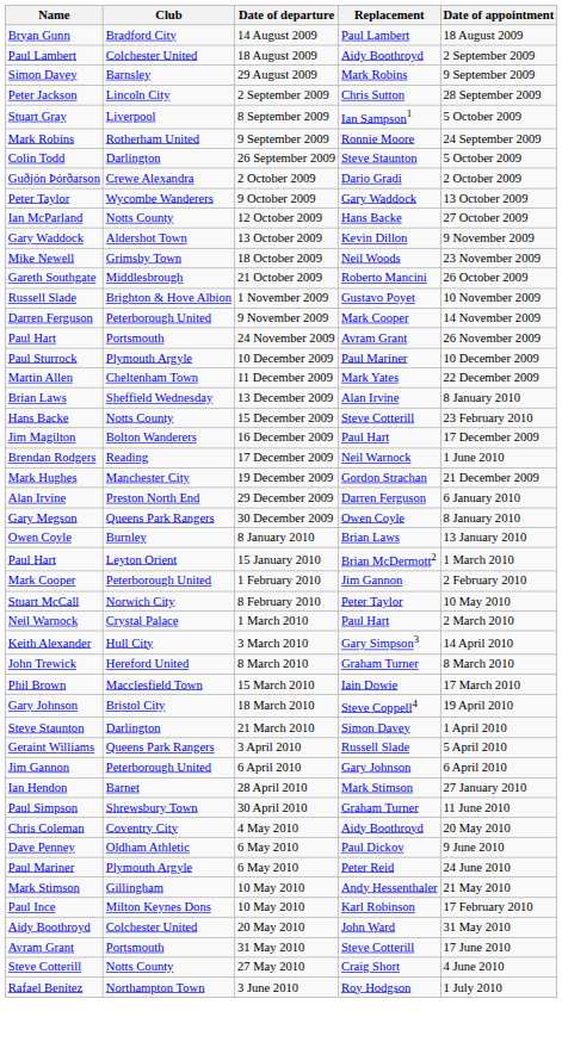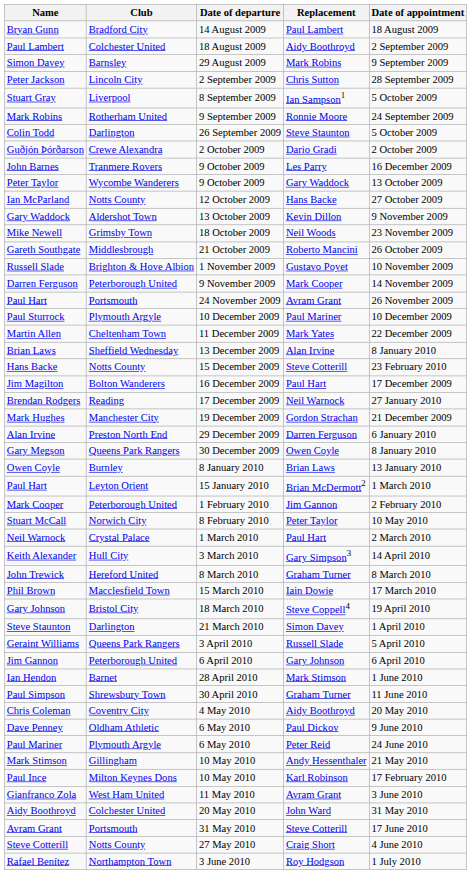 <table class="wikitable">
 <tr>
 <th>Name</th>
 <th>Club</th>
 <th>Date of departure</th>
 <th>Replacement</th>
 <th>Date of appointment</th>
 </tr>
 <tr>
 <td><a href='#'>Bryan Gunn</a></td>
 <td><a href='#'>Bradford City</a></td>
 <td>14 August 2009</td>
 <td><a href='#'>Paul Lambert</a></td>
 <td>18 August 2009</td>
 </tr>
 <tr>
 <td><a href='#'>Paul Lambert</a></td>
 <td><a href='#'>Colchester United</a></td>
 <td>18 August 2009</td>
 <td><a href='#'>Aidy Boothroyd</a></td>
 <td>2 September 2009</td>
 </tr>
 <tr>
 <td><a href='#'>Simon Davey</a></td>
 <td><a href='#'>Barnsley</a></td>
 <td>29 August 2009</td>
 <td><a href='#'>Mark Robins</a></td>
 <td>9 September 2009</td>
 </tr>
 <tr>
 <td><a href='#'>Peter Jackson</a></td>
 <td><a href='#'>Lincoln City</a></td>
 <td>2 September 2009</td>
 <td><a href='#'>Chris Sutton</a></td>
 <td>28 September 2009</td>
 </tr>
 <tr>
 <td><a href='#'>Stuart Gray</a></td>
 <td><a href='#'>Liverpool</a></td>
 <td>8 September 2009</td>
 <td><a href='#'>Ian Sampson</a><sup>1</sup></td>
 <td>5 October 2009</td>
 </tr>
 <tr>
 <td><a href='#'>Mark Robins</a></td>
 <td><a href='#'>Rotherham United</a></td>
 <td>9 September 2009</td>
 <td><a href='#'>Ronnie Moore</a></td>
 <td>24 September 2009</td>
 </tr>
 <tr>
 <td><a href='#'>Colin Todd</a></td>
 <td><a href='#'>Darlington</a></td>
 <td>26 September 2009</td>
 <td><a href='#'>Steve Staunton</a></td>
 <td>5 October 2009</td>
 </tr>
 <tr>
 <td><a href='#'>Guðjón Þórðarson</a></td>
 <td><a href='#'>Crewe Alexandra</a></td>
 <td>2 October 2009</td>
 <td><a href='#'>Dario Gradi</a></td>
 <td>2 October 2009</td>
+</tr>
+<tr>
+<td><a href='#'>John Barnes</a></td>
+<td><a href='#'>Tranmere Rovers</a></td>
+<td>9 October 2009</td>
+<td><a href='#'>Les Parry</a></td>
+<td>16 December 2009</td>
 </tr>
 <tr>
 <td><a href='#'>Peter Taylor</a></td>
 <td><a href='#'>Wycombe Wanderers</a></td>
 <td>9 October 2009</td>
 <td><a href='#'>Gary Waddock</a></td>
 <td>13 October 2009</td>
 </tr>
 <tr>
 <td><a href='#'>Ian McParland</a></td>
 <td><a href='#'>Notts County</a></td>
 <td>12 October 2009</td>
 <td><a href='#'>Hans Backe</a></td>
 <td>27 October 2009</td>
 </tr>
 <tr>
 <td><a href='#'>Gary Waddock</a></td>
 <td><a href='#'>Aldershot Town</a></td>
 <td>13 October 2009</td>
 <td><a href='#'>Kevin Dillon</a></td>
 <td>9 November 2009</td>
 </tr>
 <tr>
 <td><a href='#'>Mike Newell</a></td>
 <td><a href='#'>Grimsby Town</a></td>
 <td>18 October 2009</td>
 <td><a href='#'>Neil Woods</a></td>
 <td>23 November 2009</td>
 </tr>
 <tr>
 <td><a href='#'>Gareth Southgate</a></td>
 <td><a href='#'>Middlesbrough</a></td>
 <td>21 October 2009</td>
 <td><a href='#'>Roberto Mancini</a></td>
 <td>26 October 2009</td>
 </tr>
 <tr>
 <td><a href='#'>Russell Slade</a></td>
 <td><a href='#'>Brighton & Hove Albion</a></td>
 <td>1 November 2009</td>
 <td><a href='#'>Gustavo Poyet</a></td>
 <td>10 November 2009</td>
 </tr>
 <tr>
 <td><a href='#'>Darren Ferguson</a></td>
 <td><a href='#'>Peterborough United</a></td>
 <td>9 November 2009</td>
 <td><a href='#'>Mark Cooper</a></td>
 <td>14 November 2009</td>
 </tr>
 <tr>
 <td><a href='#'>Paul Hart</a></td>
 <td><a href='#'>Portsmouth</a></td>
 <td>24 November 2009</td>
 <td><a href='#'>Avram Grant</a></td>
 <td>26 November 2009</td>
 </tr>
 <tr>
 <td><a href='#'>Paul Sturrock</a></td>
 <td><a href='#'>Plymouth Argyle</a></td>
 <td>10 December 2009</td>
 <td><a href='#'>Paul Mariner</a></td>
 <td>10 December 2009</td>
 </tr>
 <tr>
 <td><a href='#'>Martin Allen</a></td>
 <td><a href='#'>Cheltenham Town</a></td>
 <td>11 December 2009</td>
 <td><a href='#'>Mark Yates</a></td>
 <td>22 December 2009</td>
 </tr>
 <tr>
 <td><a href='#'>Brian Laws</a></td>
 <td><a href='#'>Sheffield Wednesday</a></td>
 <td>13 December 2009</td>
 <td><a href='#'>Alan Irvine</a></td>
 <td>8 January 2010</td>
 </tr>
 <tr>
 <td><a href='#'>Hans Backe</a></td>
 <td><a href='#'>Notts County</a></td>
 <td>15 December 2009</td>
 <td><a href='#'>Steve Cotterill</a></td>
 <td>23 February 2010</td>
 </tr>
 <tr>
 <td><a href='#'>Jim Magilton</a></td>
 <td><a href='#'>Bolton Wanderers</a></td>
 <td>16 December 2009</td>
 <td><a href='#'>Paul Hart</a></td>
 <td>17 December 2009</td>
 </tr>
 <tr>
 <td><a href='#'>Brendan Rodgers</a></td>
 <td><a href='#'>Reading</a></td>
 <td>17 December 2009</td>
 <td><a href='#'>Neil Warnock</a></td>
-<td>1 June 2010</td>
+<td>27 January 2010</td>
 </tr>
 <tr>
 <td><a href='#'>Mark Hughes</a></td>
 <td><a href='#'>Manchester City</a></td>
 <td>19 December 2009</td>
 <td><a href='#'>Gordon Strachan</a></td>
 <td>21 December 2009</td>
 </tr>
 <tr>
 <td><a href='#'>Alan Irvine</a></td>
 <td><a href='#'>Preston North End</a></td>
 <td>29 December 2009</td>
 <td><a href='#'>Darren Ferguson</a></td>
 <td>6 January 2010</td>
 </tr>
 <tr>
 <td><a href='#'>Gary Megson</a></td>
 <td><a href='#'>Queens Park Rangers</a></td>
 <td>30 December 2009</td>
 <td><a href='#'>Owen Coyle</a></td>
 <td>8 January 2010</td>
 </tr>
 <tr>
 <td><a href='#'>Owen Coyle</a></td>
 <td><a href='#'>Burnley</a></td>
 <td>8 January 2010</td>
 <td><a href='#'>Brian Laws</a></td>
 <td>13 January 2010</td>
 </tr>
 <tr>
 <td><a href='#'>Paul Hart</a></td>
 <td><a href='#'>Leyton Orient</a></td>
 <td>15 January 2010</td>
 <td><a href='#'>Brian McDermott</a><sup>2</sup></td>
 <td>1 March 2010</td>
 </tr>
 <tr>
 <td><a href='#'>Mark Cooper</a></td>
 <td><a href='#'>Peterborough United</a></td>
 <td>1 February 2010</td>
 <td><a href='#'>Jim Gannon</a></td>
 <td>2 February 2010</td>
 </tr>
 <tr>
 <td><a href='#'>Stuart McCall</a></td>
 <td><a href='#'>Norwich City</a></td>
 <td>8 February 2010</td>
 <td><a href='#'>Peter Taylor</a></td>
 <td>10 May 2010</td>
 </tr>
 <tr>
 <td><a href='#'>Neil Warnock</a></td>
 <td><a href='#'>Crystal Palace</a></td>
 <td>1 March 2010</td>
 <td><a href='#'>Paul Hart</a></td>
 <td>2 March 2010</td>
 </tr>
 <tr>
 <td><a href='#'>Keith Alexander</a></td>
 <td><a href='#'>Hull City</a></td>
 <td>3 March 2010</td>
 <td><a href='#'>Gary Simpson</a><sup>3</sup></td>
 <td>14 April 2010</td>
 </tr>
 <tr>
 <td><a href='#'>John Trewick</a></td>
 <td><a href='#'>Hereford United</a></td>
 <td>8 March 2010</td>
 <td><a href='#'>Graham Turner</a></td>
 <td>8 March 2010</td>
 </tr>
 <tr>
 <td><a href='#'>Phil Brown</a></td>
 <td><a href='#'>Macclesfield Town</a></td>
 <td>15 March 2010</td>
 <td><a href='#'>Iain Dowie</a></td>
 <td>17 March 2010</td>
 </tr>
 <tr>
 <td><a href='#'>Gary Johnson</a></td>
 <td><a href='#'>Bristol City</a></td>
 <td>18 March 2010</td>
 <td><a href='#'>Steve Coppell</a><sup>4</sup></td>
 <td>19 April 2010</td>
 </tr>
 <tr>
 <td><a href='#'>Steve Staunton</a></td>
 <td><a href='#'>Darlington</a></td>
 <td>21 March 2010</td>
 <td><a href='#'>Simon Davey</a></td>
 <td>1 April 2010</td>
 </tr>
 <tr>
 <td><a href='#'>Geraint Williams</a></td>
 <td><a href='#'>Queens Park Rangers</a></td>
 <td>3 April 2010</td>
 <td><a href='#'>Russell Slade</a></td>
 <td>5 April 2010</td>
 </tr>
 <tr>
 <td><a href='#'>Jim Gannon</a></td>
 <td><a href='#'>Peterborough United</a></td>
 <td>6 April 2010</td>
 <td><a href='#'>Gary Johnson</a></td>
 <td>6 April 2010</td>
 </tr>
 <tr>
 <td><a href='#'>Ian Hendon</a></td>
 <td><a href='#'>Barnet</a></td>
 <td>28 April 2010</td>
 <td><a href='#'>Mark Stimson</a></td>
-<td>27 January 2010</td>
+<td>1 June 2010</td>
 </tr>
 <tr>
 <td><a href='#'>Paul Simpson</a></td>
 <td><a href='#'>Shrewsbury Town</a></td>
 <td>30 April 2010</td>
 <td><a href='#'>Graham Turner</a></td>
 <td>11 June 2010</td>
 </tr>
 <tr>
 <td><a href='#'>Chris Coleman</a></td>
 <td><a href='#'>Coventry City</a></td>
 <td>4 May 2010</td>
 <td><a href='#'>Aidy Boothroyd</a></td>
 <td>20 May 2010</td>
 </tr>
 <tr>
 <td><a href='#'>Dave Penney</a></td>
 <td><a href='#'>Oldham Athletic</a></td>
 <td>6 May 2010</td>
 <td><a href='#'>Paul Dickov</a></td>
 <td>9 June 2010</td>
 </tr>
 <tr>
 <td><a href='#'>Paul Mariner</a></td>
 <td><a href='#'>Plymouth Argyle</a></td>
 <td>6 May 2010</td>
 <td><a href='#'>Peter Reid</a></td>
 <td>24 June 2010</td>
 </tr>
 <tr>
 <td><a href='#'>Mark Stimson</a></td>
 <td><a href='#'>Gillingham</a></td>
 <td>10 May 2010</td>
 <td><a href='#'>Andy Hessenthaler</a></td>
 <td>21 May 2010</td>
 </tr>
 <tr>
 <td><a href='#'>Paul Ince</a></td>
 <td><a href='#'>Milton Keynes Dons</a></td>
 <td>10 May 2010</td>
 <td><a href='#'>Karl Robinson</a></td>
 <td>17 February 2010</td>
 </tr>
 <tr>
+<td><a href='#'>Gianfranco Zola</a></td>
+<td><a href='#'>West Ham United</a></td>
+<td>11 May 2010</td>
+<td><a href='#'>Avram Grant</a></td>
+<td>3 June 2010</td>
+</tr>
+<tr>
 <td><a href='#'>Aidy Boothroyd</a></td>
 <td><a href='#'>Colchester United</a></td>
 <td>20 May 2010</td>
 <td><a href='#'>John Ward</a></td>
 <td>31 May 2010</td>
 </tr>
 <tr>
 <td><a href='#'>Avram Grant</a></td>
 <td><a href='#'>Portsmouth</a></td>
 <td>31 May 2010</td>
 <td><a href='#'>Steve Cotterill</a></td>
 <td>17 June 2010</td>
 </tr>
 <tr>
 <td><a href='#'>Steve Cotterill</a></td>
 <td><a href='#'>Notts County</a></td>
 <td>27 May 2010</td>
 <td><a href='#'>Craig Short</a></td>
 <td>4 June 2010</td>
 </tr>
 <tr>
 <td><a href='#'>Rafael Benítez</a></td>
 <td><a href='#'>Northampton Town</a></td>
 <td>3 June 2010</td>
 <td><a href='#'>Roy Hodgson</a></td>
 <td>1 July 2010</td>
 </tr>
 </table>
